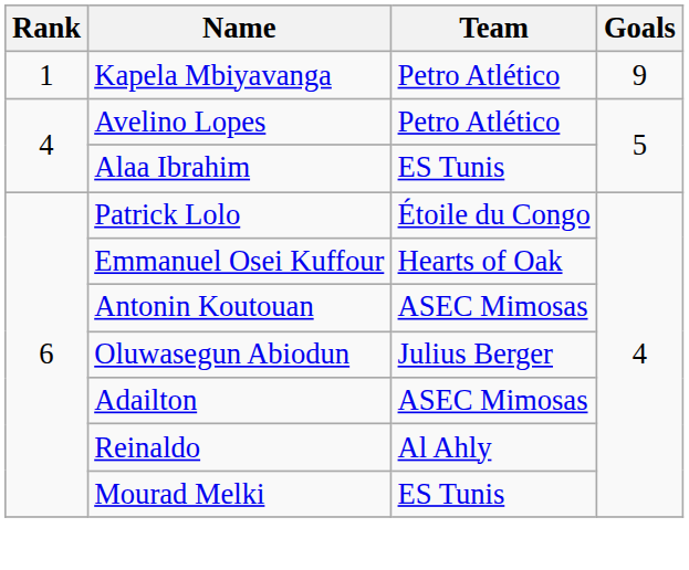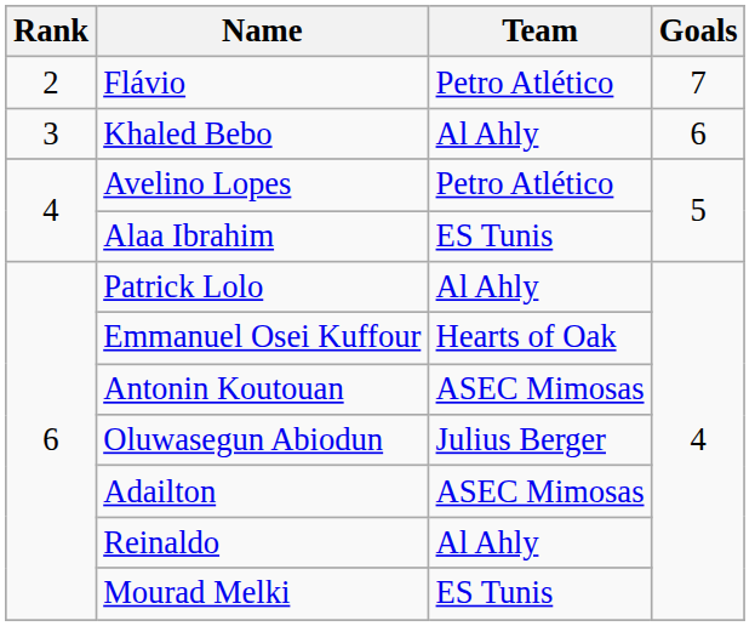 <table class="wikitable" style="text-align:center">
 <tr>
 <th>Rank</th>
 <th>Name</th>
 <th>Team</th>
 <th>Goals</th>
 </tr>
 <tr>
-<td rowspan=1>1</td>
-<td align="left"> <a href='#'>Kapela Mbiyavanga</a></td>
+<td rowspan=1>2</td>
+<td align="left"> <a href='#'>Flávio</a></td>
 <td align="left"> <a href='#'>Petro Atlético</a></td>
-<td>9</td>
+<td>7</td>
+</tr>
+<tr>
+<td rowspan=1>3</td>
+<td align="left"> <a href='#'>Khaled Bebo</a></td>
+<td align="left"> <a href='#'>Al Ahly</a></td>
+<td>6</td>
 </tr>
 <tr>
 <td rowspan=2>4</td>
 <td align="left"> <a href='#'>Avelino Lopes</a></td>
 <td align="left"> <a href='#'>Petro Atlético</a></td>
 <td rowspan=2>5</td>
 </tr>
 <tr>
 <td align="left"> <a href='#'>Alaa Ibrahim</a></td>
 <td align="left"> <a href='#'>ES Tunis</a></td>
 </tr>
 <tr>
 <td rowspan=7>6</td>
 <td align="left"> <a href='#'>Patrick Lolo</a></td>
-<td align="left"> <a href='#'>Étoile du Congo</a></td>
+<td align="left"> <a href='#'>Al Ahly</a></td>
 <td rowspan=7>4</td>
 </tr>
 <tr>
 <td align="left"> <a href='#'>Emmanuel Osei Kuffour</a></td>
 <td align="left"> <a href='#'>Hearts of Oak</a></td>
 </tr>
 <tr>
 <td align="left"> <a href='#'>Antonin Koutouan</a></td>
 <td align="left"> <a href='#'>ASEC Mimosas</a></td>
 </tr>
 <tr>
 <td align="left"> <a href='#'>Oluwasegun Abiodun</a></td>
 <td align="left"> <a href='#'>Julius Berger</a></td>
 </tr>
 <tr>
 <td align="left"> <a href='#'>Adailton</a></td>
 <td align="left"> <a href='#'>ASEC Mimosas</a></td>
 </tr>
 <tr>
 <td align="left"> <a href='#'>Reinaldo</a></td>
 <td align="left"> <a href='#'>Al Ahly</a></td>
 </tr>
 <tr>
 <td align="left"> <a href='#'>Mourad Melki</a></td>
 <td align="left"> <a href='#'>ES Tunis</a></td>
 </tr>
 </table>
